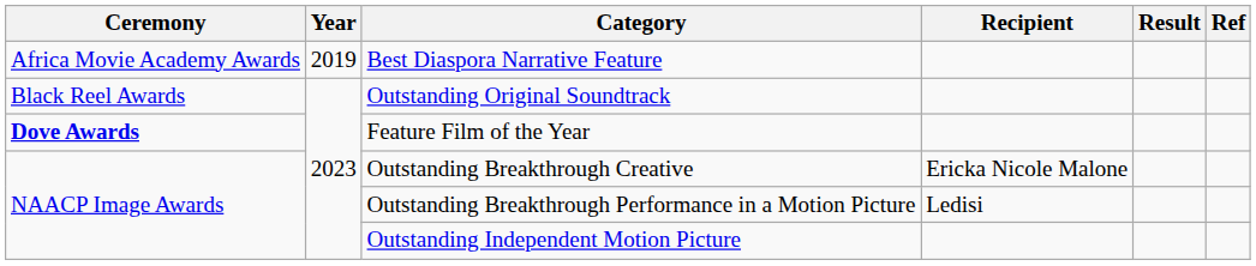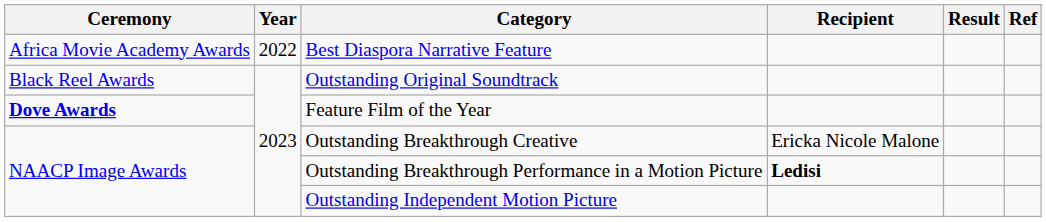 <table class="wikitable">
 <tr>
 <th>Ceremony</th>
 <th>Year</th>
 <th>Category</th>
 <th>Recipient</th>
 <th>Result</th>
 <th>Ref</th>
 </tr>
 <tr>
 <td><a href='#'>Africa Movie Academy Awards</a></td>
-<td>2019</td>
+<td>2022</td>
 <td><a href='#'>Best Diaspora Narrative Feature</a></td>
 <td></td>
 <td></td>
 <td {{center></td>
 </tr>
 <tr>
 <td><a href='#'>Black Reel Awards</a></td>
 <td rowspan="5">2023</td>
 <td><a href='#'>Outstanding Original Soundtrack</a></td>
 <td></td>
 <td></td>
 <td></td>
 </tr>
 <tr>
 <td><strong><a href='#'>Dove Awards</a></strong></td>
 <td>Feature Film of the Year</td>
 <td></td>
 <td></td>
 <td></td>
 </tr>
 <tr>
 <td rowspan="3"><a href='#'>NAACP Image Awards</a></td>
 <td>Outstanding Breakthrough Creative</td>
 <td>Ericka Nicole Malone</td>
 <td></td>
 <td {{center></td>
 </tr>
 <tr>
 <td>Outstanding Breakthrough Performance in a Motion Picture</td>
-<td>Ledisi</td>
+<td><strong>Ledisi</strong></td>
 <td></td>
 <td></td>
 </tr>
 <tr>
 <td><a href='#'>Outstanding Independent Motion Picture</a></td>
 <td></td>
 <td></td>
 <td></td>
 </tr>
 </table>
